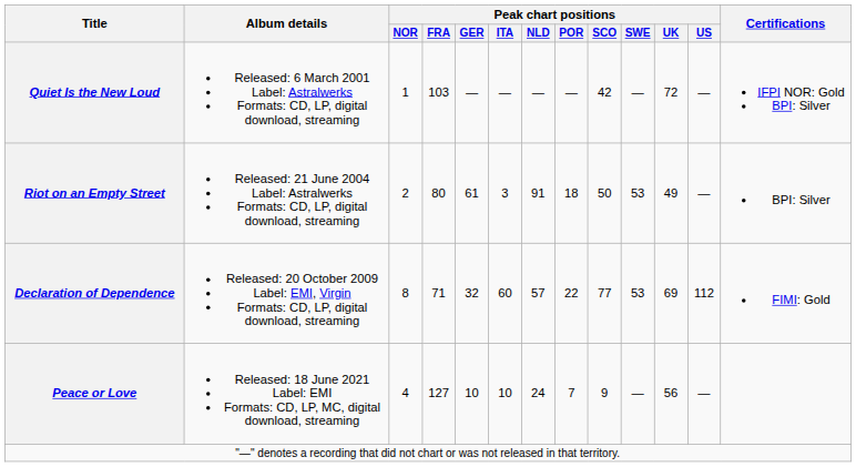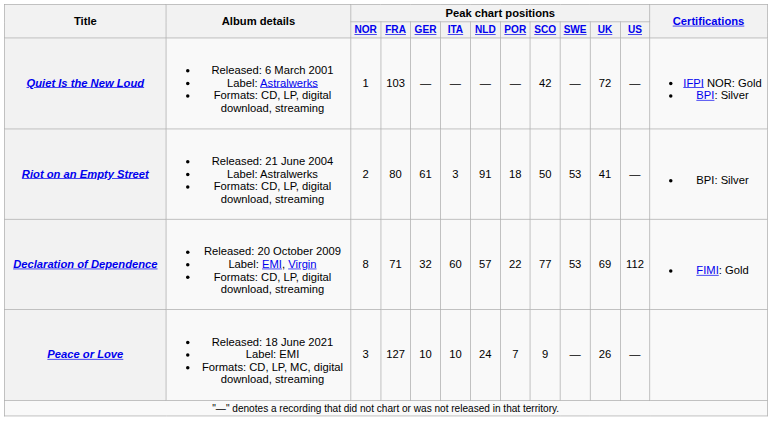 <table class="wikitable plainrowheaders" style="text-align:center;">
 <tr>
 <th scope="col" rowspan="2" style="width:14em;">Title</th>
 <th scope="col" rowspan="2" style="width:16em;">Album details</th>
 <th scope="col" colspan="10">Peak chart positions</th>
 <th scope="col" rowspan="2" style="width:10em;"><a href='#'>Certifications</a></th>
 </tr>
 <tr>
 <th scope="col" style="width:2.5em;font-size:90%;"><a href='#'>NOR</a><br></th>
 <th scope="col" style="width:2.5em;font-size:90%;"><a href='#'>FRA</a><br></th>
 <th scope="col" style="width:2.5em;font-size:90%;"><a href='#'>GER</a><br></th>
 <th scope="col" style="width:2.5em;font-size:90%;"><a href='#'>ITA</a><br></th>
 <th scope="col" style="width:2.5em;font-size:90%;"><a href='#'>NLD</a><br></th>
 <th scope="col" style="width:2.5em;font-size:90%;"><a href='#'>POR</a><br></th>
 <th scope="col" style="width:2.5em;font-size:90%;"><a href='#'>SCO</a><br></th>
 <th scope="col" style="width:2.5em;font-size:90%;"><a href='#'>SWE</a><br></th>
 <th scope="col" style="width:2.5em;font-size:90%;"><a href='#'>UK</a><br></th>
 <th scope="col" style="width:2.5em;font-size:90%;"><a href='#'>US</a><br></th>
 </tr>
 <tr>
 <th scope="row"><em><a href='#'>Quiet Is the New Loud</a></em></th>
 <td><br><ul><li>Released: 6 March 2001</li><li>Label: <a href='#'>Astralwerks</a></li><li>Formats: CD, LP, digital download, streaming</li></ul></td>
 <td>1</td>
 <td>103</td>
 <td>—</td>
 <td>—</td>
 <td>—</td>
 <td>—</td>
 <td>42</td>
 <td>—</td>
 <td>72</td>
 <td>—</td>
 <td><br><ul><li><a href='#'>IFPI</a> NOR: Gold</li><li><a href='#'>BPI</a>: Silver</li></ul></td>
 </tr>
 <tr>
 <th scope="row"><em><a href='#'>Riot on an Empty Street</a></em></th>
 <td><br><ul><li>Released: 21 June 2004</li><li>Label: Astralwerks</li><li>Formats: CD, LP, digital download, streaming</li></ul></td>
 <td>2</td>
 <td>80</td>
 <td>61</td>
 <td>3</td>
 <td>91</td>
 <td>18</td>
 <td>50</td>
 <td>53</td>
-<td>49</td>
+<td>41</td>
 <td>—</td>
 <td><br><ul><li>BPI: Silver</li></ul></td>
 </tr>
 <tr>
 <th scope="row"><em><a href='#'>Declaration of Dependence</a></em></th>
 <td><br><ul><li>Released: 20 October 2009</li><li>Label: <a href='#'>EMI</a>, <a href='#'>Virgin</a></li><li>Formats: CD, LP, digital download, streaming</li></ul></td>
 <td>8</td>
 <td>71</td>
 <td>32</td>
 <td>60</td>
 <td>57</td>
 <td>22</td>
 <td>77</td>
 <td>53</td>
 <td>69</td>
 <td>112</td>
 <td><br><ul><li><a href='#'>FIMI</a>: Gold</li></ul></td>
 </tr>
 <tr>
 <th scope="row"><em><a href='#'>Peace or Love</a></em></th>
 <td><br><ul><li>Released: 18 June 2021</li><li>Label: EMI</li><li>Formats: CD, LP, MC, digital download, streaming</li></ul></td>
-<td>4</td>
+<td>3</td>
 <td>127</td>
 <td>10</td>
 <td>10</td>
 <td>24</td>
 <td>7</td>
 <td>9</td>
 <td>—</td>
-<td>56</td>
+<td>26</td>
 <td>—</td>
 <td></td>
 </tr>
 <tr>
 <td colspan="14" style="font-size:90%">"—" denotes a recording that did not chart or was not released in that territory.</td>
 </tr>
 </table>
